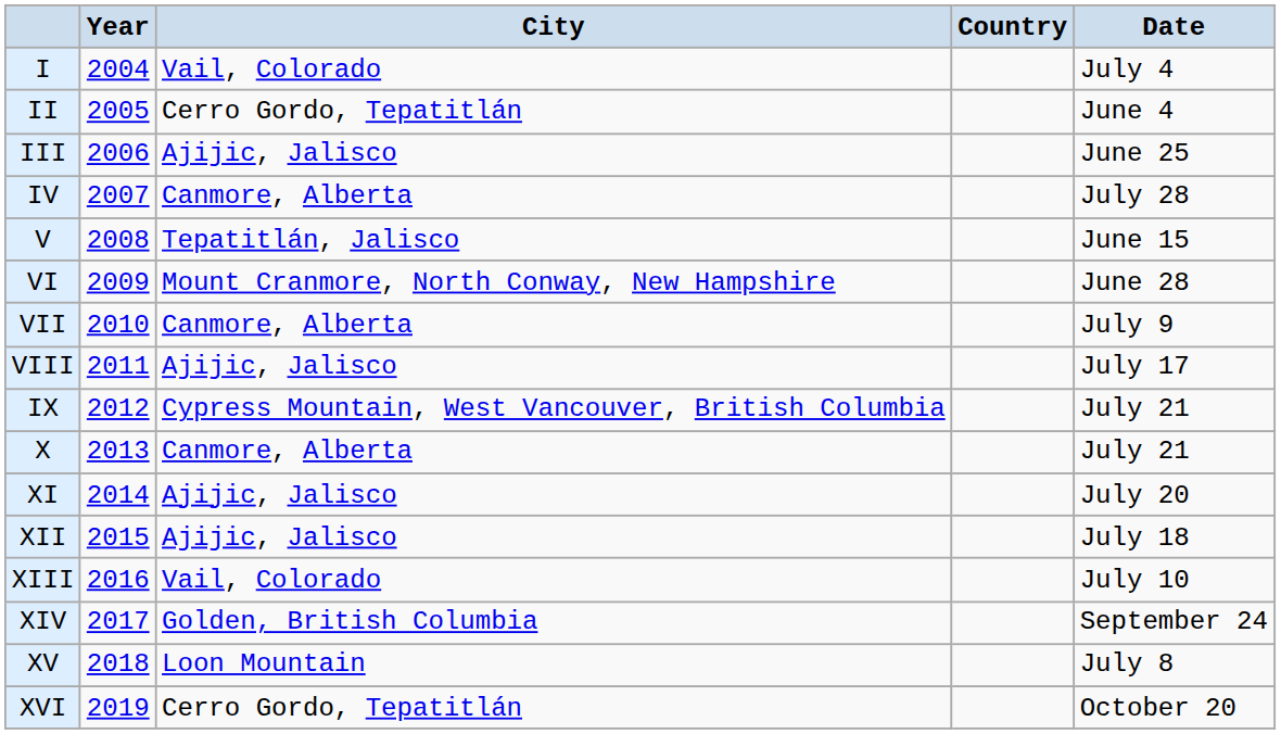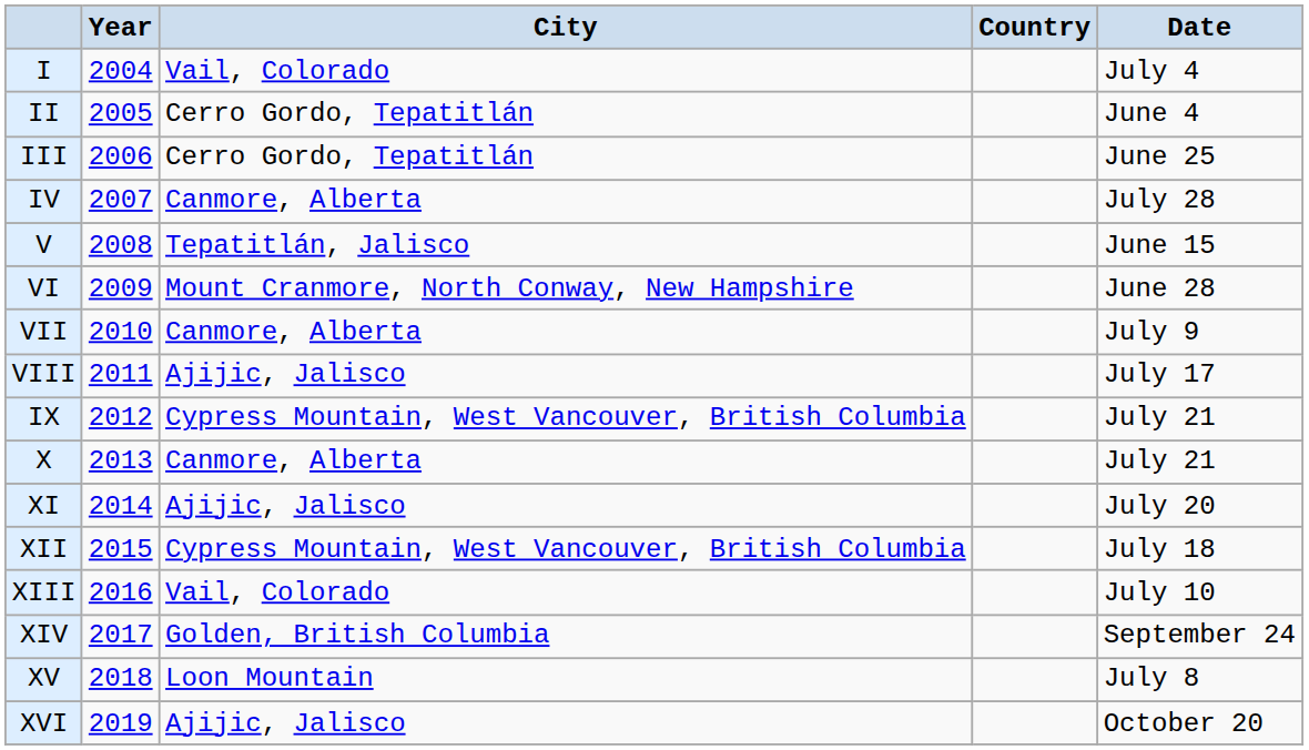 <table class="wikitable" align="center">
 <tr>
 <th style="background-color: #CCDDEE;"></th>
 <th style="background-color: #CCDDEE;">Year</th>
 <th style="background-color: #CCDDEE;">City</th>
 <th style="background-color: #CCDDEE;">Country</th>
 <th style="background-color: #CCDDEE;">Date</th>
 </tr>
 <tr>
 <td bgcolor=DDEEFF align="center">I</td>
 <td><a href='#'>2004</a></td>
 <td><a href='#'>Vail</a>, <a href='#'>Colorado</a></td>
 <td></td>
 <td>July 4</td>
 </tr>
 <tr>
 <td bgcolor=DDEEFF align="center">II</td>
 <td><a href='#'>2005</a></td>
 <td>Cerro Gordo, <a href='#'>Tepatitlán</a></td>
 <td></td>
 <td>June 4</td>
 </tr>
 <tr>
 <td bgcolor=DDEEFF align="center">III</td>
 <td><a href='#'>2006</a></td>
-<td><a href='#'>Ajijic</a>, <a href='#'>Jalisco</a></td>
+<td>Cerro Gordo, <a href='#'>Tepatitlán</a></td>
 <td></td>
 <td>June 25</td>
 </tr>
 <tr>
 <td bgcolor=DDEEFF align="center">IV</td>
 <td><a href='#'>2007</a></td>
 <td><a href='#'>Canmore</a>, <a href='#'>Alberta</a></td>
 <td></td>
 <td>July 28</td>
 </tr>
 <tr>
 <td bgcolor=DDEEFF align="center">V</td>
 <td><a href='#'>2008</a></td>
 <td><a href='#'>Tepatitlán</a>, <a href='#'>Jalisco</a></td>
 <td></td>
 <td>June 15</td>
 </tr>
 <tr>
 <td bgcolor=DDEEFF align="center">VI</td>
 <td><a href='#'>2009</a></td>
 <td><a href='#'>Mount Cranmore</a>, <a href='#'>North Conway</a>, <a href='#'>New Hampshire</a></td>
 <td></td>
 <td>June 28</td>
 </tr>
 <tr>
 <td bgcolor=DDEEFF align="center">VII</td>
 <td><a href='#'>2010</a></td>
 <td><a href='#'>Canmore</a>, <a href='#'>Alberta</a></td>
 <td></td>
 <td>July 9</td>
 </tr>
 <tr>
 <td bgcolor=DDEEFF align="center">VIII</td>
 <td><a href='#'>2011</a></td>
 <td><a href='#'>Ajijic</a>, <a href='#'>Jalisco</a></td>
 <td></td>
 <td>July 17</td>
 </tr>
 <tr>
 <td bgcolor=DDEEFF align="center">IX</td>
 <td><a href='#'>2012</a></td>
 <td><a href='#'>Cypress Mountain</a>, <a href='#'>West Vancouver</a>, <a href='#'>British Columbia</a></td>
 <td></td>
 <td>July 21</td>
 </tr>
 <tr>
 <td bgcolor=DDEEFF align="center">X</td>
 <td><a href='#'>2013</a></td>
 <td><a href='#'>Canmore</a>, <a href='#'>Alberta</a></td>
 <td></td>
 <td>July 21</td>
 </tr>
 <tr>
 <td bgcolor=DDEEFF align="center">XI</td>
 <td><a href='#'>2014</a></td>
 <td><a href='#'>Ajijic</a>, <a href='#'>Jalisco</a></td>
 <td></td>
 <td>July 20</td>
 </tr>
 <tr>
 <td bgcolor=DDEEFF align="center">XII</td>
 <td><a href='#'>2015</a></td>
-<td><a href='#'>Ajijic</a>, <a href='#'>Jalisco</a></td>
+<td><a href='#'>Cypress Mountain</a>, <a href='#'>West Vancouver</a>, <a href='#'>British Columbia</a></td>
 <td></td>
 <td>July 18</td>
 </tr>
 <tr>
 <td bgcolor=DDEEFF align="center">XIII</td>
 <td><a href='#'>2016</a></td>
 <td><a href='#'>Vail</a>, <a href='#'>Colorado</a></td>
 <td></td>
 <td>July 10</td>
 </tr>
 <tr>
 <td bgcolor=DDEEFF align="center">XIV</td>
 <td><a href='#'>2017</a></td>
 <td><a href='#'>Golden, British Columbia</a></td>
 <td></td>
 <td>September 24</td>
 </tr>
 <tr>
 <td bgcolor=DDEEFF align="center">XV</td>
 <td><a href='#'>2018</a></td>
 <td><a href='#'>Loon Mountain</a></td>
 <td></td>
 <td>July 8</td>
 </tr>
 <tr>
 <td bgcolor=DDEEFF align="center">XVI</td>
 <td><a href='#'>2019</a></td>
-<td>Cerro Gordo, <a href='#'>Tepatitlán</a></td>
+<td><a href='#'>Ajijic</a>, <a href='#'>Jalisco</a></td>
 <td></td>
 <td>October 20</td>
 </tr>
 </table>
